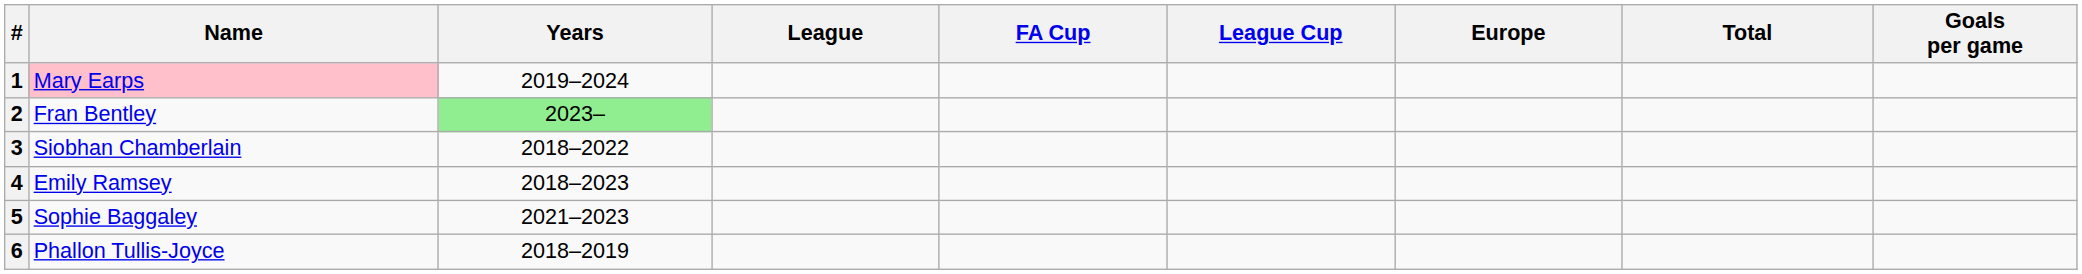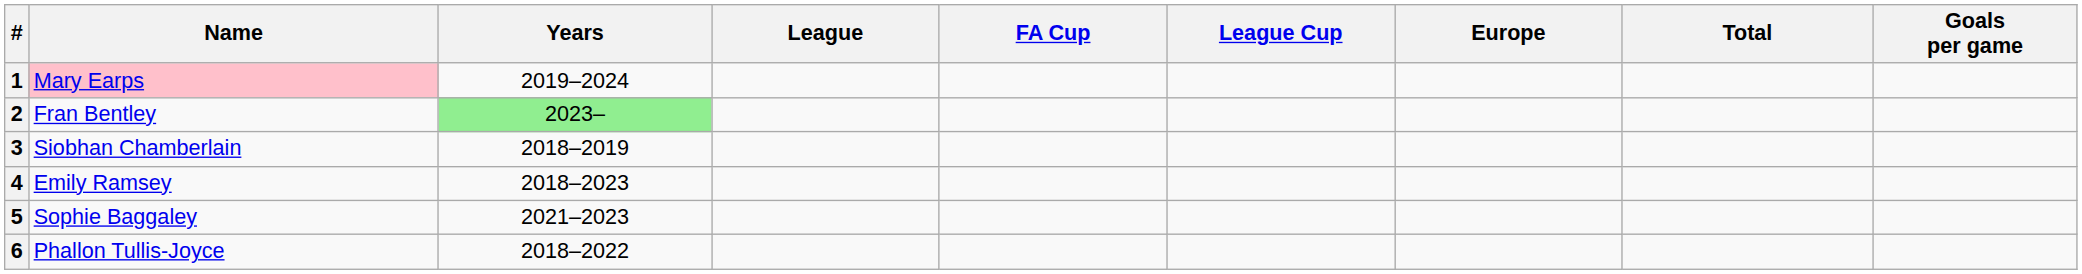 <table class="wikitable sortable" style="text-align:center" width="97%">
 <tr>
 <th width="1%">#</th>
 <th width="18%">Name</th>
 <th width="12%">Years</th>
 <th width="10%">League</th>
 <th width="10%"><a href='#'>FA Cup</a></th>
 <th width="10%"><a href='#'>League Cup</a></th>
 <th width="10%">Europe</th>
 <th width="11%">Total</th>
 <th width="9%">Goals<br>per game</th>
 </tr>
 <tr>
 <th>1</th>
 <td align="left" style="background: pink;"> <a href='#'>Mary Earps</a></td>
 <td>2019–2024</td>
 <td></td>
 <td></td>
 <td></td>
 <td></td>
 <td></td>
 <td></td>
 </tr>
 <tr>
 <th>2</th>
 <td align="left"> <a href='#'>Fran Bentley</a></td>
 <td style="background: lightgreen;">2023–</td>
 <td></td>
 <td></td>
 <td></td>
 <td></td>
 <td></td>
 <td></td>
 </tr>
 <tr>
 <th>3</th>
 <td align="left"> <a href='#'>Siobhan Chamberlain</a></td>
-<td>2018–2022</td>
+<td>2018–2019</td>
 <td></td>
 <td></td>
 <td></td>
 <td></td>
 <td></td>
 <td></td>
 </tr>
 <tr>
 <th>4</th>
 <td align="left"> <a href='#'>Emily Ramsey</a></td>
 <td>2018–2023</td>
 <td></td>
 <td></td>
 <td></td>
 <td></td>
 <td></td>
 <td></td>
 </tr>
 <tr>
 <th>5</th>
 <td align="left"> <a href='#'>Sophie Baggaley</a></td>
 <td>2021–2023</td>
 <td></td>
 <td></td>
 <td></td>
 <td></td>
 <td></td>
 <td></td>
 </tr>
 <tr>
 <th>6</th>
 <td align="left"> <a href='#'>Phallon Tullis-Joyce</a></td>
-<td>2018–2019</td>
+<td>2018–2022</td>
 <td></td>
 <td></td>
 <td></td>
 <td></td>
 <td></td>
 <td></td>
 </tr>
 </table>
